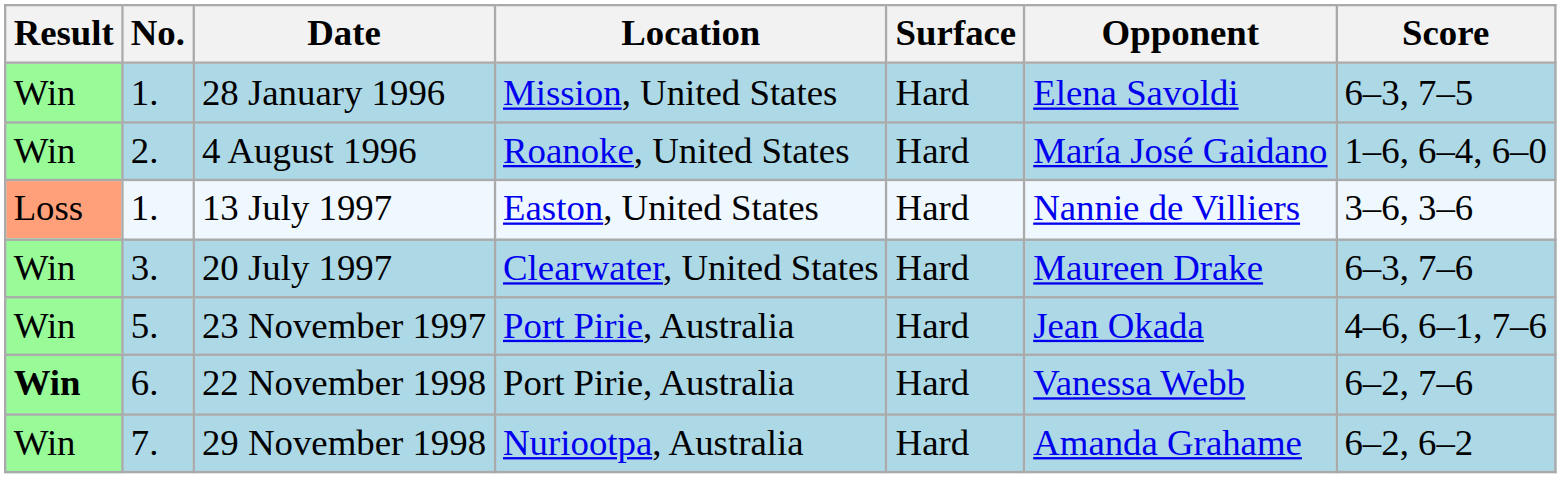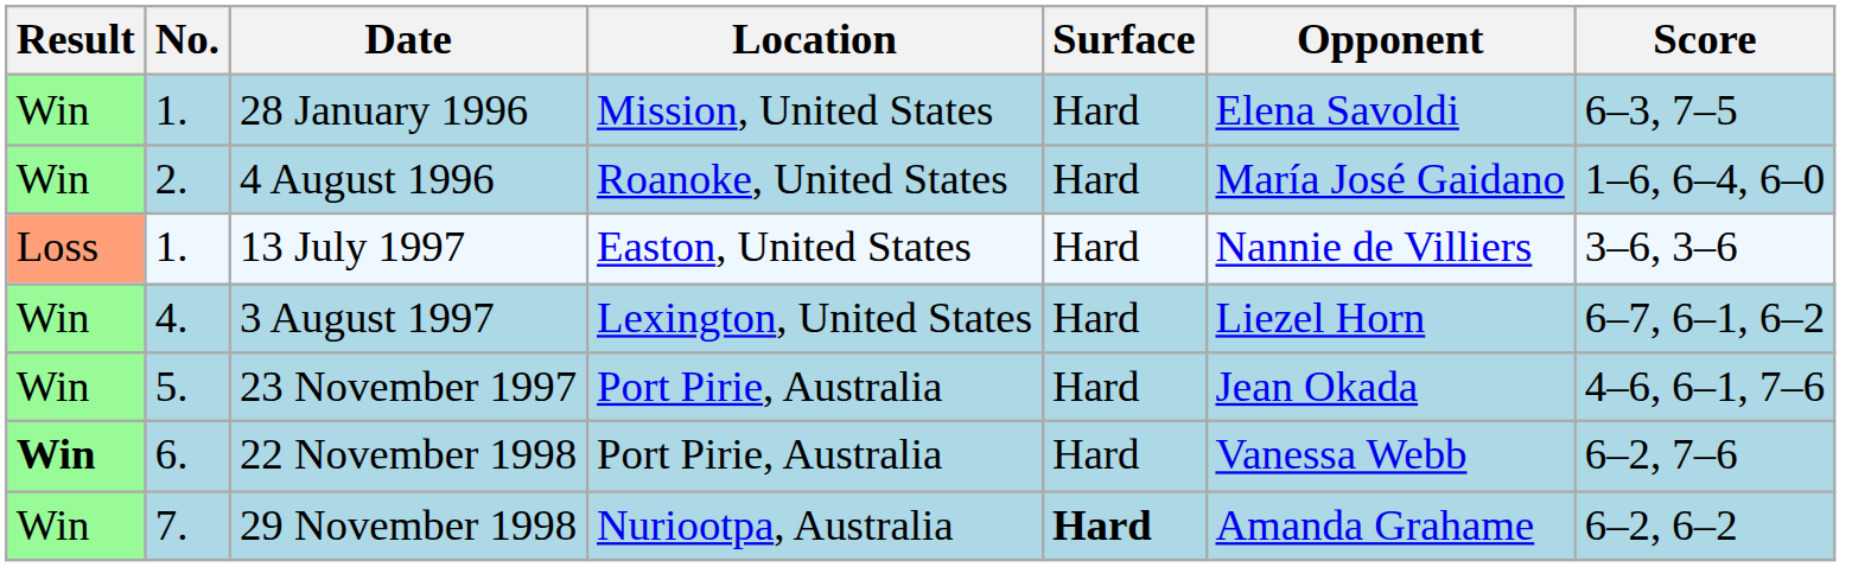 <table class="sortable wikitable">
 <tr>
 <th>Result</th>
 <th>No.</th>
 <th>Date</th>
 <th>Location</th>
 <th>Surface</th>
 <th>Opponent</th>
 <th class="unsortable">Score</th>
 </tr>
 <tr style="background:lightblue;">
 <td style="background:#98fb98;">Win</td>
 <td>1.</td>
 <td>28 January 1996</td>
 <td><a href='#'>Mission</a>, United States</td>
 <td>Hard</td>
 <td> <a href='#'>Elena Savoldi</a></td>
 <td>6–3, 7–5</td>
 </tr>
 <tr style="background:lightblue;">
 <td style="background:#98fb98;">Win</td>
 <td>2.</td>
 <td>4 August 1996</td>
 <td><a href='#'>Roanoke</a>, United States</td>
 <td>Hard</td>
 <td> <a href='#'>María José Gaidano</a></td>
 <td>1–6, 6–4, 6–0</td>
 </tr>
 <tr style="background:#f0f8ff;">
 <td style="background:#ffa07a;">Loss</td>
 <td>1.</td>
 <td>13 July 1997</td>
 <td><a href='#'>Easton</a>, United States</td>
 <td>Hard</td>
 <td> <a href='#'>Nannie de Villiers</a></td>
 <td>3–6, 3–6</td>
 </tr>
 <tr style="background:lightblue;">
 <td style="background:#98fb98;">Win</td>
-<td>3.</td>
-<td>20 July 1997</td>
-<td><a href='#'>Clearwater</a>, United States</td>
+<td>4.</td>
+<td>3 August 1997</td>
+<td><a href='#'>Lexington</a>, United States</td>
 <td>Hard</td>
-<td> <a href='#'>Maureen Drake</a></td>
-<td>6–3, 7–6</td>
+<td> <a href='#'>Liezel Horn</a></td>
+<td>6–7, 6–1, 6–2</td>
 </tr>
 <tr style="background:lightblue;">
 <td style="background:#98fb98;">Win</td>
 <td>5.</td>
 <td>23 November 1997</td>
 <td><a href='#'>Port Pirie</a>, Australia</td>
 <td>Hard</td>
 <td> <a href='#'>Jean Okada</a></td>
 <td>4–6, 6–1, 7–6</td>
 </tr>
 <tr style="background:lightblue;">
 <td style="background:#98fb98;"><strong>Win</strong></td>
 <td>6.</td>
 <td>22 November 1998</td>
 <td>Port Pirie, Australia</td>
 <td>Hard</td>
 <td> <a href='#'>Vanessa Webb</a></td>
 <td>6–2, 7–6</td>
 </tr>
 <tr style="background:lightblue;">
 <td style="background:#98fb98;">Win</td>
 <td>7.</td>
 <td>29 November 1998</td>
 <td><a href='#'>Nuriootpa</a>, Australia</td>
-<td>Hard</td>
+<td><strong>Hard</strong></td>
 <td> <a href='#'>Amanda Grahame</a></td>
 <td>6–2, 6–2</td>
 </tr>
 </table>
